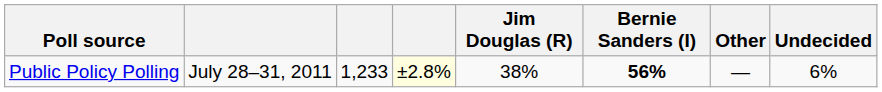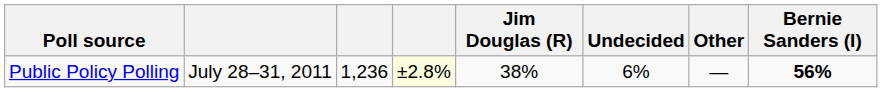 <table class="wikitable" style="text-align:center">
 <tr valign= bottom>
 <th>Poll source</th>
 <th></th>
 <th></th>
 <th></th>
 <th style="width:100px;">Jim<br>Douglas (R)</th>
+<th>Undecided</th>
+<th>Other</th>
 <th style="width:100px;">Bernie<br>Sanders (I)</th>
-<th>Other</th>
-<th>Undecided</th>
 </tr>
 <tr>
 <td align=left><a href='#'>Public Policy Polling</a></td>
 <td>July 28–31, 2011</td>
-<td>1,233</td>
+<td>1,236</td>
 <td style="background: lightyellow;">±2.8%</td>
 <td>38%</td>
+<td>6%</td>
+<td>—</td>
 <td><strong>56%</strong></td>
-<td>—</td>
-<td>6%</td>
 </tr>
 </table>
